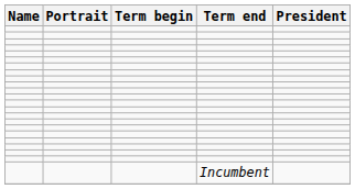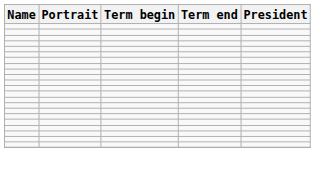 <table class="wikitable sortable"  text-align:center;">
 <tr>
 <th>Name</th>
 <th class="unsortable">Portrait</th>
 <th>Term begin</th>
 <th>Term end</th>
 <th>President</th>
 </tr>
 <tr>
 <td></td>
 <td></td>
 <td></td>
 <td></td>
 <td></td>
 </tr>
 <tr>
 <td></td>
 <td></td>
 <td></td>
 <td></td>
 <td></td>
 </tr>
 <tr>
 <td></td>
 <td></td>
 <td></td>
 <td></td>
 <td></td>
 </tr>
 <tr>
 <td></td>
 <td></td>
 <td></td>
 <td></td>
 <td></td>
 </tr>
 <tr>
 <td></td>
 <td></td>
 <td></td>
 <td></td>
 <td></td>
 </tr>
 <tr>
 <td></td>
 <td></td>
 <td></td>
 <td></td>
 <td></td>
 </tr>
 <tr>
 <td></td>
 <td></td>
 <td></td>
 <td></td>
 <td></td>
 </tr>
 <tr>
 <td></td>
 <td></td>
 <td></td>
 <td></td>
 <td></td>
 </tr>
 <tr>
 <td></td>
 <td></td>
 <td></td>
 <td></td>
 <td></td>
 </tr>
 <tr>
 <td></td>
 <td></td>
 <td></td>
 <td></td>
 <td></td>
 </tr>
 <tr>
 <td></td>
 <td></td>
 <td></td>
 <td></td>
 <td></td>
 </tr>
 <tr>
 <td></td>
 <td></td>
 <td></td>
 <td></td>
 <td></td>
 </tr>
 <tr>
 <td></td>
 <td></td>
 <td></td>
 <td></td>
 <td></td>
 </tr>
 <tr>
 <td></td>
 <td></td>
 <td></td>
 <td></td>
 <td></td>
 </tr>
 <tr>
 <td></td>
 <td></td>
 <td></td>
 <td></td>
 <td></td>
 </tr>
 <tr>
 <td></td>
 <td></td>
 <td></td>
 <td></td>
 <td></td>
 </tr>
 <tr>
 <td></td>
 <td></td>
 <td></td>
 <td></td>
 <td></td>
 </tr>
 <tr>
 <td></td>
 <td></td>
 <td></td>
 <td></td>
 <td></td>
 </tr>
 <tr>
 <td></td>
 <td></td>
 <td></td>
 <td></td>
 <td></td>
 </tr>
 <tr>
 <td></td>
 <td></td>
 <td></td>
 <td></td>
 <td></td>
 </tr>
 <tr>
 <td></td>
 <td></td>
 <td></td>
 <td></td>
 <td></td>
 </tr>
 <tr>
 <td></td>
 <td></td>
 <td></td>
 <td></td>
 <td></td>
 </tr>
 <tr>
-<td></td>
-<td></td>
-<td></td>
-<td><em>Incumbent</em></td>
-<td></td>
-</tr>
-<tr>
 </tr>
 </table>
